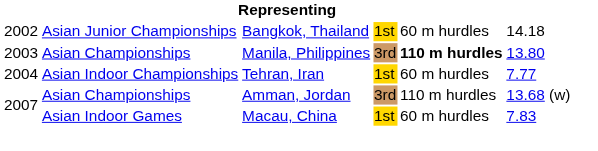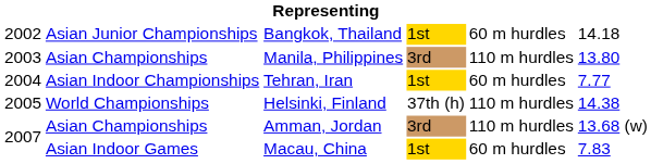 <table>
 <tr>
 <th colspan="6">Representing </th>
 </tr>
 <tr>
 <td>2002</td>
 <td><a href='#'>Asian Junior Championships</a></td>
 <td><a href='#'>Bangkok, Thailand</a></td>
 <td bgcolor=gold>1st</td>
 <td>60 m hurdles</td>
 <td>14.18</td>
 </tr>
 <tr>
 <td>2003</td>
 <td><a href='#'>Asian Championships</a></td>
 <td><a href='#'>Manila, Philippines</a></td>
 <td bgcolor=cc9966>3rd</td>
-<td><strong>110 m hurdles</strong></td>
+<td>110 m hurdles</td>
 <td><a href='#'>13.80</a></td>
 </tr>
 <tr>
 <td>2004</td>
 <td><a href='#'>Asian Indoor Championships</a></td>
 <td><a href='#'>Tehran, Iran</a></td>
 <td bgcolor=gold>1st</td>
 <td>60 m hurdles</td>
 <td><a href='#'>7.77</a></td>
+</tr>
+<tr>
+<td>2005</td>
+<td><a href='#'>World Championships</a></td>
+<td><a href='#'>Helsinki, Finland</a></td>
+<td>37th (h)</td>
+<td>110 m hurdles</td>
+<td><a href='#'>14.38</a></td>
 </tr>
 <tr>
 <td rowspan=2>2007</td>
 <td><a href='#'>Asian Championships</a></td>
 <td><a href='#'>Amman, Jordan</a></td>
 <td bgcolor=cc9966>3rd</td>
 <td>110 m hurdles</td>
 <td><a href='#'>13.68</a> (w)</td>
 </tr>
 <tr>
 <td><a href='#'>Asian Indoor Games</a></td>
 <td><a href='#'>Macau, China</a></td>
 <td bgcolor=gold>1st</td>
 <td>60 m hurdles</td>
 <td><a href='#'>7.83</a></td>
 </tr>
 </table>
